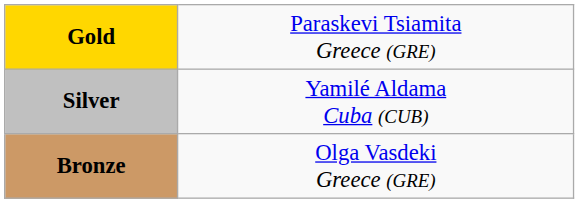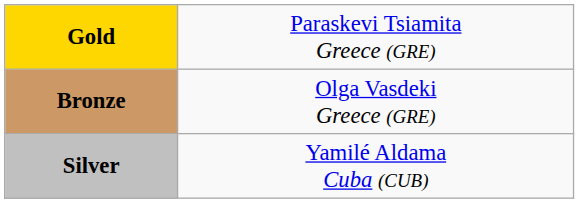 <table class="wikitable" style=" text-align:center; font-size:110%;" width="35%">
 <tr>
 <td bgcolor="gold"><strong>Gold</strong></td>
 <td> <a href='#'>Paraskevi Tsiamita</a><br><em>Greece <small>(GRE)</small></em></td>
 </tr>
 <tr>
+<td bgcolor="CC9966"><strong>Bronze</strong></td>
+<td> <a href='#'>Olga Vasdeki</a><br><em>Greece <small>(GRE)</small></em></td>
+</tr>
+<tr>
 <td bgcolor="silver"><strong>Silver</strong></td>
 <td> <a href='#'>Yamilé Aldama</a><br><em><a href='#'>Cuba</a> <small>(CUB)</small></em></td>
 </tr>
-<tr>
-<td bgcolor="CC9966"><strong>Bronze</strong></td>
-<td> <a href='#'>Olga Vasdeki</a><br><em>Greece <small>(GRE)</small></em></td>
-</tr>
 </table>
